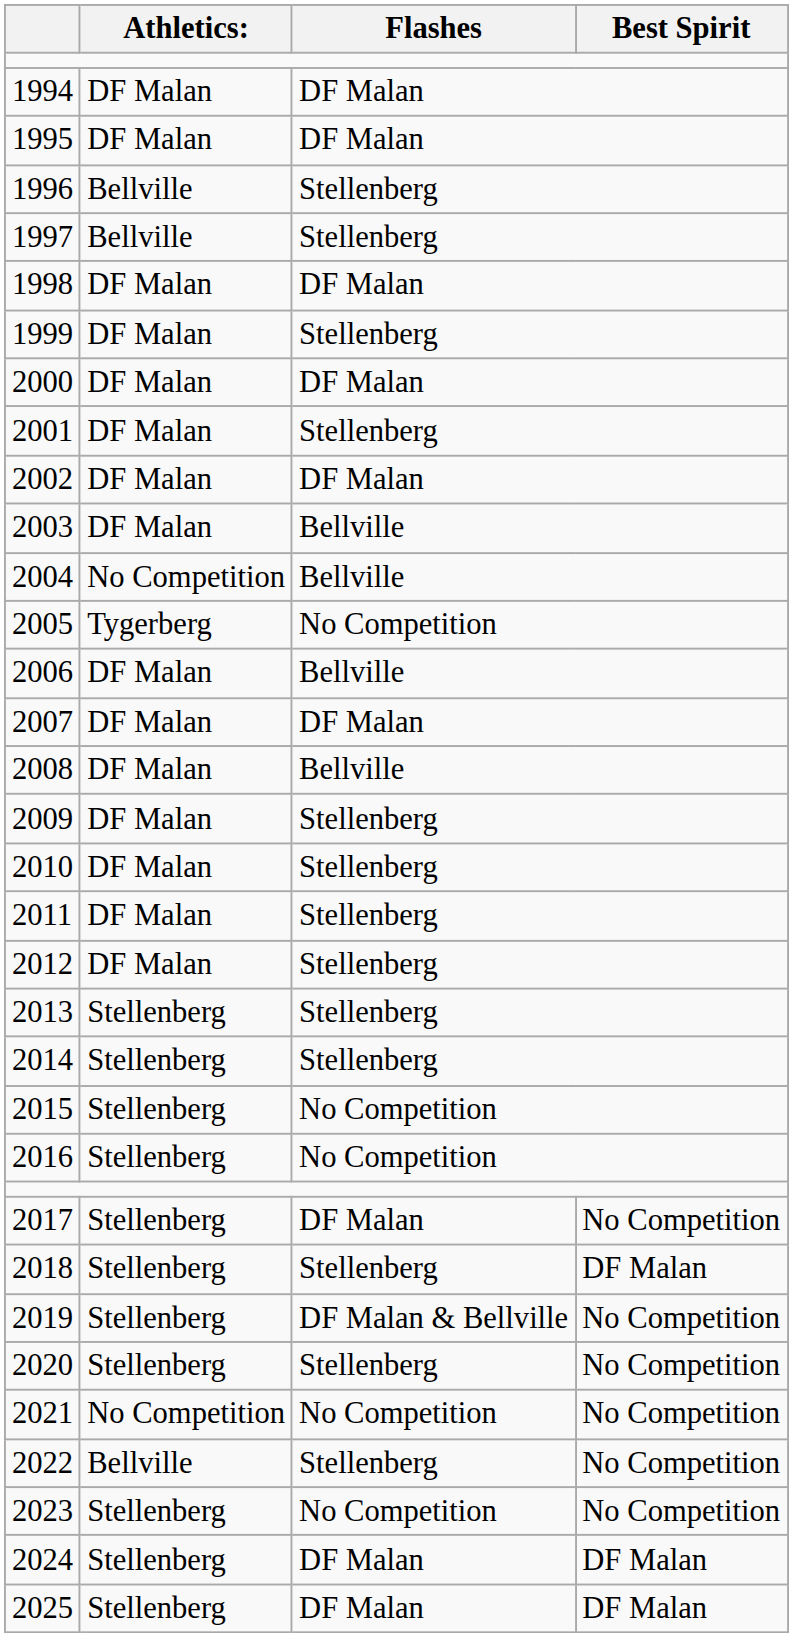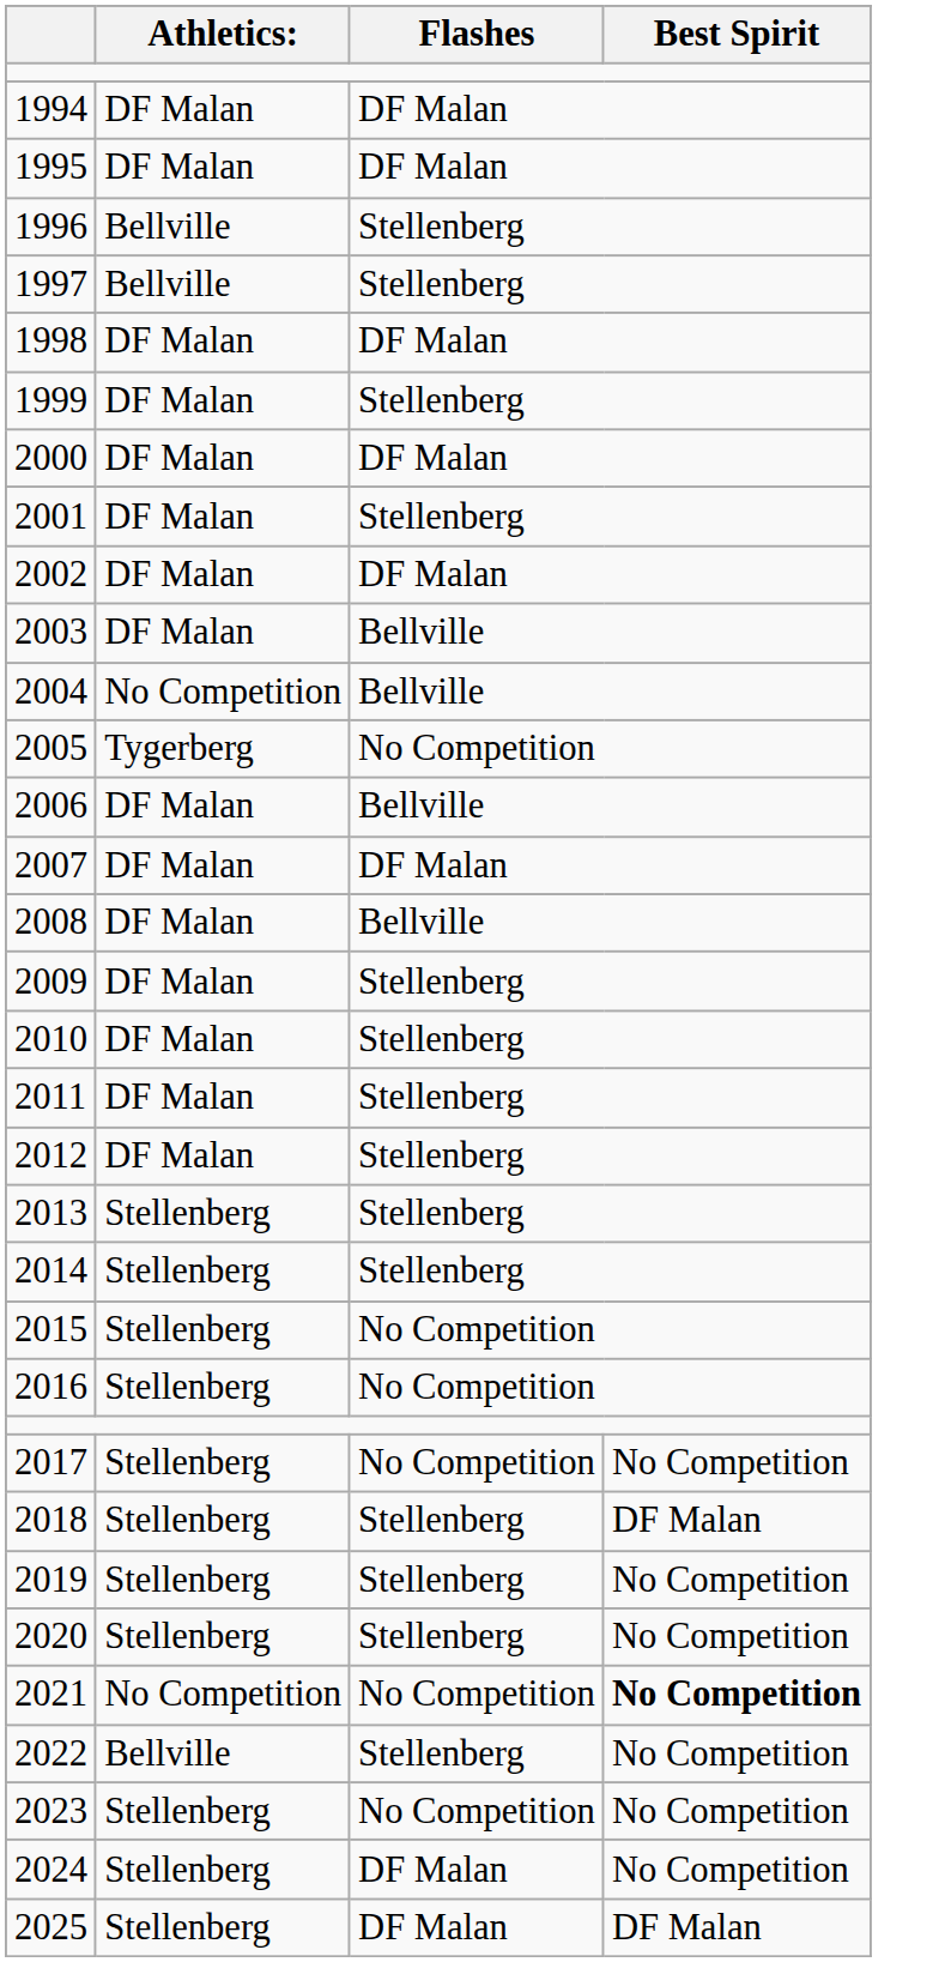 <table class="wikitable">
 <tr>
 <th></th>
 <th>Athletics:</th>
 <th>Flashes</th>
 <th>Best Spirit</th>
 </tr>
 <tr>
 <td colspan="4"></td>
 </tr>
 <tr>
 <td>1994</td>
 <td>DF Malan</td>
 <td colspan="2">DF Malan</td>
 </tr>
 <tr>
 <td>1995</td>
 <td>DF Malan</td>
 <td colspan="2">DF Malan</td>
 </tr>
 <tr>
 <td>1996</td>
 <td>Bellville</td>
 <td colspan="2">Stellenberg</td>
 </tr>
 <tr>
 <td>1997</td>
 <td>Bellville</td>
 <td colspan="2">Stellenberg</td>
 </tr>
 <tr>
 <td>1998</td>
 <td>DF Malan</td>
 <td colspan="2">DF Malan</td>
 </tr>
 <tr>
 <td>1999</td>
 <td>DF Malan</td>
 <td colspan="2">Stellenberg</td>
 </tr>
 <tr>
 <td>2000</td>
 <td>DF Malan</td>
 <td colspan="2">DF Malan</td>
 </tr>
 <tr>
 <td>2001</td>
 <td>DF Malan</td>
 <td colspan="2">Stellenberg</td>
 </tr>
 <tr>
 <td>2002</td>
 <td>DF Malan</td>
 <td colspan="2">DF Malan</td>
 </tr>
 <tr>
 <td>2003</td>
 <td>DF Malan</td>
 <td colspan="2">Bellville</td>
 </tr>
 <tr>
 <td>2004</td>
 <td>No Competition</td>
 <td colspan="2">Bellville</td>
 </tr>
 <tr>
 <td>2005</td>
 <td>Tygerberg</td>
 <td colspan="2">No Competition</td>
 </tr>
 <tr>
 <td>2006</td>
 <td>DF Malan</td>
 <td colspan="2">Bellville</td>
 </tr>
 <tr>
 <td>2007</td>
 <td>DF Malan</td>
 <td colspan="2">DF Malan</td>
 </tr>
 <tr>
 <td>2008</td>
 <td>DF Malan</td>
 <td colspan="2">Bellville</td>
 </tr>
 <tr>
 <td>2009</td>
 <td>DF Malan</td>
 <td colspan="2">Stellenberg</td>
 </tr>
 <tr>
 <td>2010</td>
 <td>DF Malan</td>
 <td colspan="2">Stellenberg</td>
 </tr>
 <tr>
 <td>2011</td>
 <td>DF Malan</td>
 <td colspan="2">Stellenberg</td>
 </tr>
 <tr>
 <td>2012</td>
 <td>DF Malan</td>
 <td colspan="2">Stellenberg</td>
 </tr>
 <tr>
 <td>2013</td>
 <td>Stellenberg</td>
 <td colspan="2">Stellenberg</td>
 </tr>
 <tr>
 <td>2014</td>
 <td>Stellenberg</td>
 <td colspan="2">Stellenberg</td>
 </tr>
 <tr>
 <td>2015</td>
 <td>Stellenberg</td>
 <td colspan="2">No Competition</td>
 </tr>
 <tr>
 <td>2016</td>
 <td>Stellenberg</td>
 <td colspan="2">No Competition</td>
 </tr>
 <tr>
 <td colspan="4"></td>
 </tr>
 <tr>
 <td>2017</td>
 <td>Stellenberg</td>
-<td>DF Malan</td>
+<td>No Competition</td>
 <td>No Competition</td>
 </tr>
 <tr>
 <td>2018</td>
 <td>Stellenberg</td>
 <td>Stellenberg</td>
 <td>DF Malan</td>
 </tr>
 <tr>
 <td>2019</td>
 <td>Stellenberg</td>
-<td>DF Malan & Bellville</td>
+<td>Stellenberg</td>
 <td>No Competition</td>
 </tr>
 <tr>
 <td>2020</td>
 <td>Stellenberg</td>
 <td>Stellenberg</td>
 <td>No Competition</td>
 </tr>
 <tr>
 <td>2021</td>
 <td>No Competition</td>
 <td>No Competition</td>
-<td>No Competition</td>
+<td><strong>No Competition</strong></td>
 </tr>
 <tr>
 <td>2022</td>
 <td>Bellville</td>
 <td>Stellenberg</td>
 <td>No Competition</td>
 </tr>
 <tr>
 <td>2023</td>
 <td>Stellenberg</td>
 <td>No Competition</td>
 <td>No Competition</td>
 </tr>
 <tr>
 <td>2024</td>
 <td>Stellenberg</td>
 <td>DF Malan</td>
-<td>DF Malan</td>
+<td>No Competition</td>
 </tr>
 <tr>
 <td>2025</td>
 <td>Stellenberg</td>
 <td>DF Malan</td>
 <td>DF Malan</td>
 </tr>
 </table>
